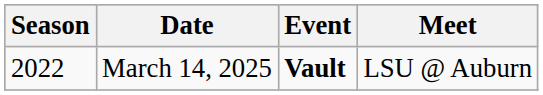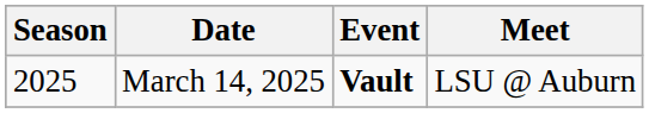 <table class="wikitable">
 <tr>
 <th>Season</th>
 <th>Date</th>
 <th>Event</th>
 <th>Meet</th>
 </tr>
 <tr>
-<td rowspan="1">2022</td>
+<td rowspan="1">2025</td>
 <td>March 14, 2025</td>
 <td><strong>Vault</strong></td>
 <td>LSU @ Auburn</td>
 </tr>
 </table>
